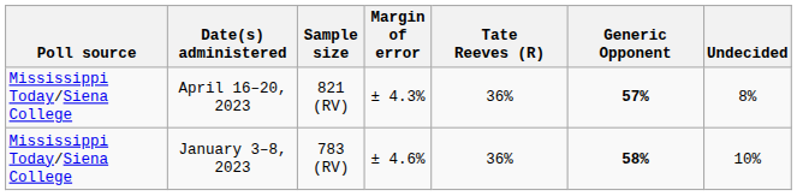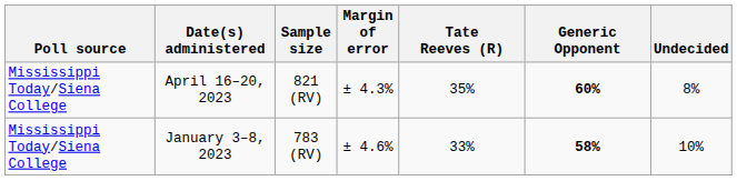 <table class="wikitable" style="font-size:90%;text-align:center;">
 <tr style="vertical-align:bottom">
 <th>Poll source</th>
 <th>Date(s)<br>administered</th>
 <th>Sample<br>size</th>
 <th>Margin<br>of error</th>
 <th style="width:100px;">Tate<br>Reeves (R)</th>
 <th style="width:100px;">Generic<br>Opponent</th>
 <th>Undecided</th>
 </tr>
 <tr>
 <td style="text-align:left;"><a href='#'>Mississippi Today</a>/<a href='#'>Siena College</a></td>
 <td>April 16–20, 2023</td>
 <td>821 (RV)</td>
 <td>± 4.3%</td>
-<td>36%</td>
-<td><strong>57%</strong></td>
+<td>35%</td>
+<td><strong>60%</strong></td>
 <td>8%</td>
 </tr>
 <tr>
 <td style="text-align:left;"><a href='#'>Mississippi Today</a>/<a href='#'>Siena College</a></td>
 <td>January 3–8, 2023</td>
 <td>783 (RV)</td>
 <td>± 4.6%</td>
-<td>36%</td>
+<td>33%</td>
 <td><strong>58%</strong></td>
 <td>10%</td>
 </tr>
 </table>
